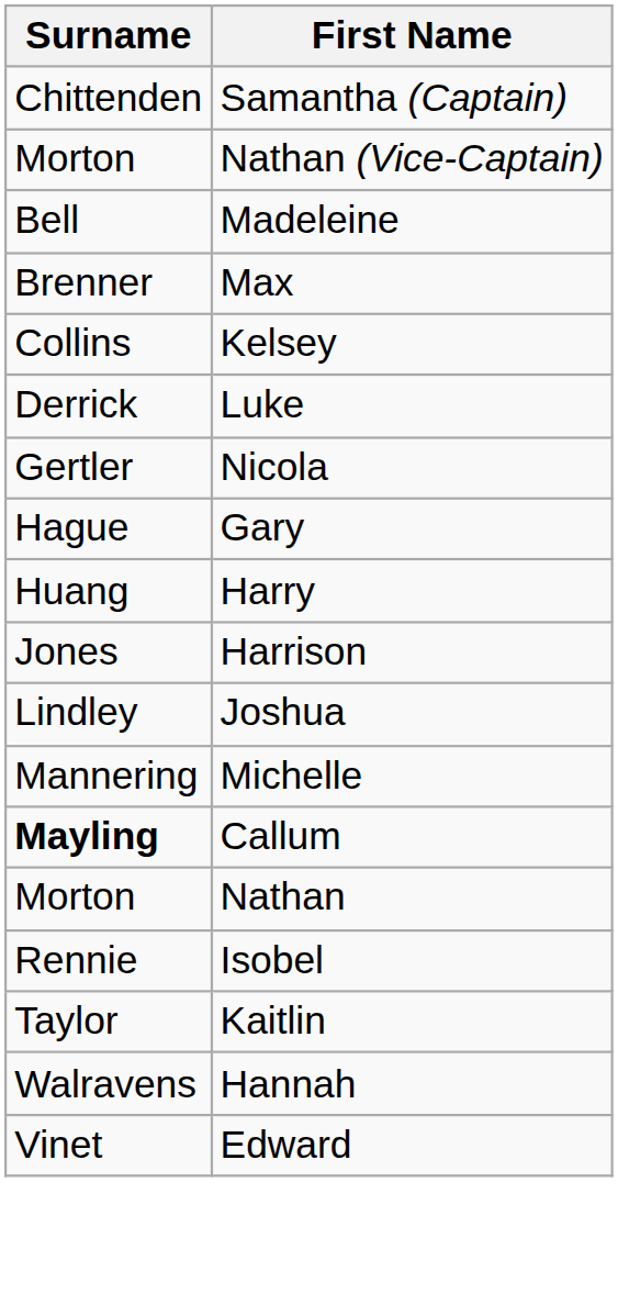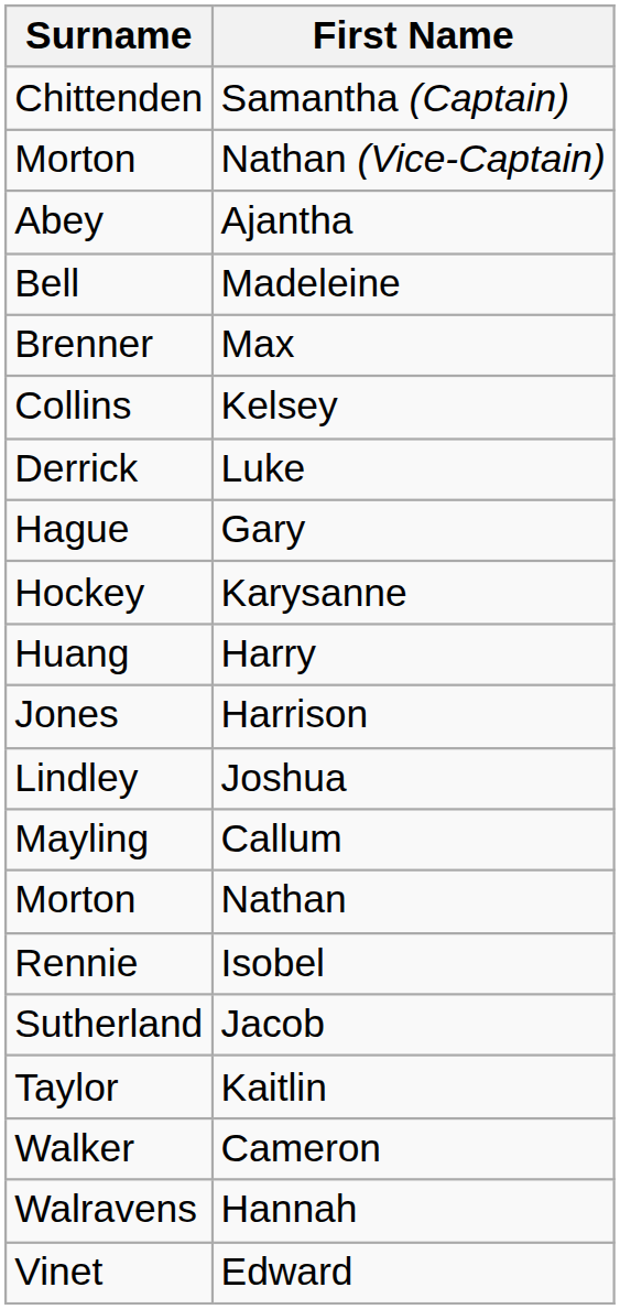 <table class="wikitable mw-collapsible mw-collapsed">
 <tr>
 <th>Surname</th>
 <th>First Name</th>
 </tr>
 <tr>
 <td>Chittenden</td>
 <td>Samantha <em>(Captain)</em></td>
 </tr>
 <tr>
 <td>Morton</td>
 <td>Nathan <em>(Vice-Captain)</em></td>
+</tr>
+<tr>
+<td>Abey</td>
+<td>Ajantha</td>
 </tr>
 <tr>
 <td>Bell</td>
 <td>Madeleine</td>
 </tr>
 <tr>
 <td>Brenner</td>
 <td>Max</td>
 </tr>
 <tr>
 <td>Collins</td>
 <td>Kelsey</td>
 </tr>
 <tr>
 <td>Derrick</td>
 <td>Luke</td>
 </tr>
 <tr>
-<td>Gertler</td>
-<td>Nicola</td>
+<td>Hague</td>
+<td>Gary</td>
 </tr>
 <tr>
-<td>Hague</td>
-<td>Gary</td>
+<td>Hockey</td>
+<td>Karysanne</td>
 </tr>
 <tr>
 <td>Huang</td>
 <td>Harry</td>
 </tr>
 <tr>
 <td>Jones</td>
 <td>Harrison</td>
 </tr>
 <tr>
 <td>Lindley</td>
 <td>Joshua</td>
 </tr>
 <tr>
-<td>Mannering</td>
-<td>Michelle</td>
-</tr>
-<tr>
-<td><strong>Mayling</strong></td>
+<td>Mayling</td>
 <td>Callum</td>
 </tr>
 <tr>
 <td>Morton</td>
 <td>Nathan</td>
 </tr>
 <tr>
 <td>Rennie</td>
 <td>Isobel</td>
 </tr>
 <tr>
+<td>Sutherland</td>
+<td>Jacob</td>
+</tr>
+<tr>
 <td>Taylor</td>
 <td>Kaitlin</td>
+</tr>
+<tr>
+<td>Walker</td>
+<td>Cameron</td>
 </tr>
 <tr>
 <td>Walravens</td>
 <td>Hannah</td>
 </tr>
 <tr>
 <td>Vinet</td>
 <td>Edward</td>
 </tr>
 </table>
